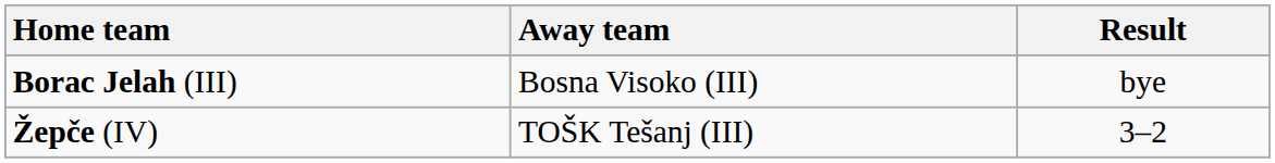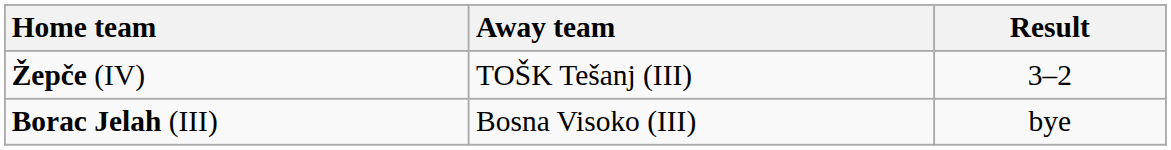 <table class="wikitable" style="width:50%">
 <tr>
 <th style="width:40%; text-align:left">Home team</th>
 <th style="width:40%; text-align:left">Away team</th>
 <th>Result</th>
 </tr>
 <tr>
+<td><strong>Žepče</strong> (IV)</td>
+<td>TOŠK Tešanj (III)</td>
+<td style="text-align:center">3–2</td>
+</tr>
+<tr>
 <td><strong>Borac Jelah</strong> (III)</td>
 <td>Bosna Visoko (III)</td>
 <td style="text-align:center">bye</td>
 </tr>
-<tr>
-<td><strong>Žepče</strong> (IV)</td>
-<td>TOŠK Tešanj (III)</td>
-<td style="text-align:center">3–2</td>
-</tr>
 </table>
